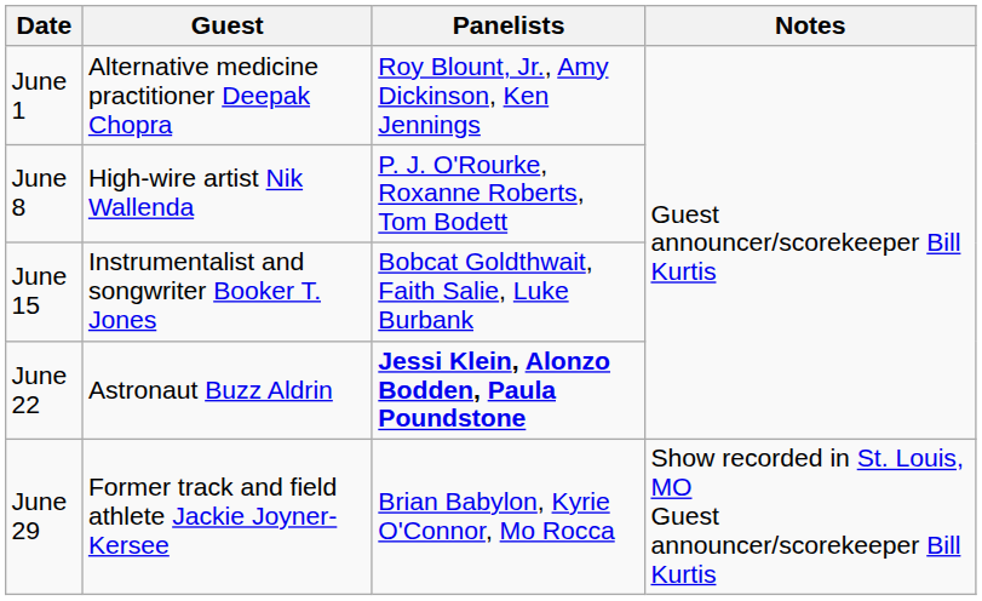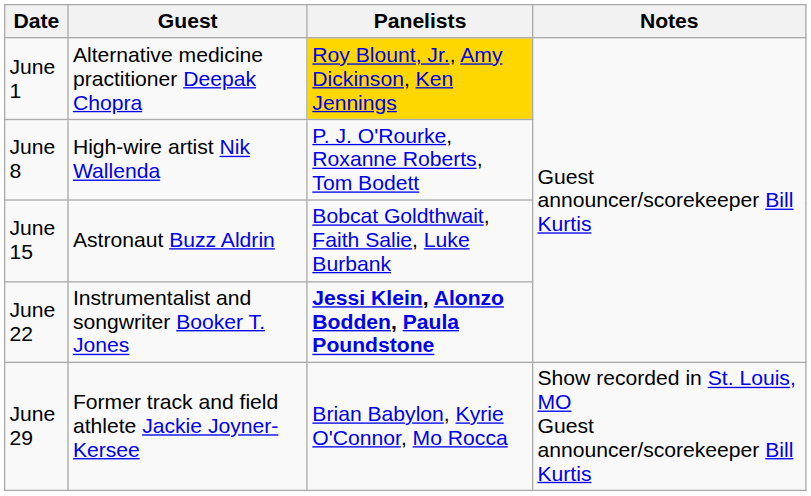 <table class="wikitable">
 <tr>
 <th>Date</th>
 <th>Guest</th>
 <th>Panelists</th>
 <th>Notes</th>
 </tr>
 <tr>
 <td>June 1</td>
 <td>Alternative medicine practitioner <a href='#'>Deepak Chopra</a></td>
-<td><a href='#'>Roy Blount, Jr.</a>, <a href='#'>Amy Dickinson</a>, <a href='#'>Ken Jennings</a></td>
+<td style="background: gold;"><a href='#'>Roy Blount, Jr.</a>, <a href='#'>Amy Dickinson</a>, <a href='#'>Ken Jennings</a></td>
 <td rowspan="4">Guest announcer/scorekeeper <a href='#'>Bill Kurtis</a></td>
 </tr>
 <tr>
 <td>June 8</td>
 <td>High-wire artist <a href='#'>Nik Wallenda</a></td>
 <td><a href='#'>P. J. O'Rourke</a>, <a href='#'>Roxanne Roberts</a>, <a href='#'>Tom Bodett</a></td>
 </tr>
 <tr>
 <td>June 15</td>
-<td>Instrumentalist and songwriter <a href='#'>Booker T. Jones</a></td>
+<td>Astronaut <a href='#'>Buzz Aldrin</a></td>
 <td><a href='#'>Bobcat Goldthwait</a>, <a href='#'>Faith Salie</a>, <a href='#'>Luke Burbank</a></td>
 </tr>
 <tr>
 <td>June 22</td>
-<td>Astronaut <a href='#'>Buzz Aldrin</a></td>
+<td>Instrumentalist and songwriter <a href='#'>Booker T. Jones</a></td>
 <td><strong><a href='#'>Jessi Klein</a>, <a href='#'>Alonzo Bodden</a>, <a href='#'>Paula Poundstone</a></strong></td>
 </tr>
 <tr>
 <td>June 29</td>
 <td>Former track and field athlete <a href='#'>Jackie Joyner-Kersee</a></td>
 <td><a href='#'>Brian Babylon</a>, <a href='#'>Kyrie O'Connor</a>, <a href='#'>Mo Rocca</a></td>
 <td>Show recorded in <a href='#'>St. Louis, MO</a><br>Guest announcer/scorekeeper <a href='#'>Bill Kurtis</a></td>
 </tr>
 </table>
